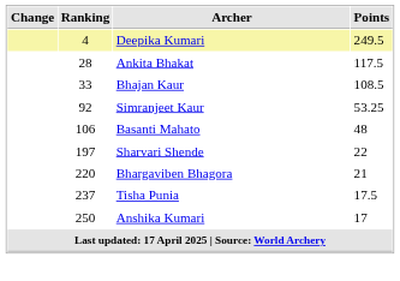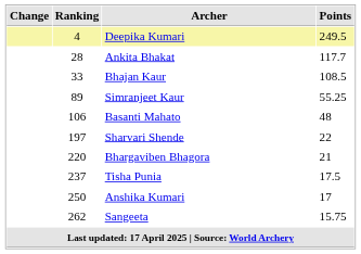 <table cellspacing="1" cellpadding="3" style="border:1px solid #aaa; font-size:90%; float: left; margin-left: 1em;">
 <tr style="background:#e4e4e4;">
 <th style="border-bottom:1px solid #aaa; width:10px;">Change</th>
 <th style="border-bottom:1px solid #aaa; width:10px;">Ranking</th>
 <th style="border-bottom:1px solid #aaa; width:250px;">Archer</th>
 <th style="border-bottom:1px solid #aaa; width:30px;">Points</th>
 </tr>
 <tr style="background:#f7f6a8">
 <td style="text-align:center;"><small></small></td>
 <td style="text-align:center;">4</td>
 <td><a href='#'>Deepika Kumari</a></td>
 <td>249.5</td>
 </tr>
 <tr>
 <td style="text-align:center;"><small></small></td>
 <td style="text-align:center;">28</td>
 <td><a href='#'>Ankita Bhakat</a></td>
-<td>117.5</td>
+<td>117.7</td>
 </tr>
 <tr>
 <td style="text-align:center;"></td>
 <td style="text-align:center;">33</td>
 <td><a href='#'>Bhajan Kaur</a></td>
 <td>108.5</td>
 </tr>
 <tr>
 <td style="text-align:center;"><small></small></td>
-<td style="text-align:center;">92</td>
+<td style="text-align:center;">89</td>
 <td><a href='#'>Simranjeet Kaur</a></td>
-<td>53.25</td>
+<td>55.25</td>
 </tr>
 <tr>
 <td style="text-align:center;"></td>
 <td style="text-align:center;">106</td>
 <td><a href='#'>Basanti Mahato</a></td>
 <td>48</td>
 </tr>
 <tr>
 <td style="text-align:center;"><small></small></td>
 <td style="text-align:center;">197</td>
 <td><a href='#'>Sharvari Shende</a></td>
 <td>22</td>
 </tr>
 <tr>
 <td style="text-align:center;"></td>
 <td style="text-align:center;">220</td>
 <td><a href='#'>Bhargaviben Bhagora</a></td>
 <td>21</td>
 </tr>
 <tr>
 <td style="text-align:center;"><small></small></td>
 <td style="text-align:center;">237</td>
 <td><a href='#'>Tisha Punia</a></td>
 <td>17.5</td>
 </tr>
 <tr>
 <td style="text-align:center;"><small></small></td>
 <td style="text-align:center;">250</td>
 <td><a href='#'>Anshika Kumari</a></td>
 <td>17</td>
 </tr>
+<tr>
+<td style="text-align:center;"><small></small></td>
+<td style="text-align:center;">262</td>
+<td><a href='#'>Sangeeta</a></td>
+<td>15.75</td>
+</tr>
 <tr style="background:#e4e4e4;">
 <th colspan=4 style="border-bottom:1px solid #aaa; width:10px;"><small>Last updated: 17 April 2025 | Source: <a href='#'>World Archery</a></small></th>
 </tr>
 </table>
